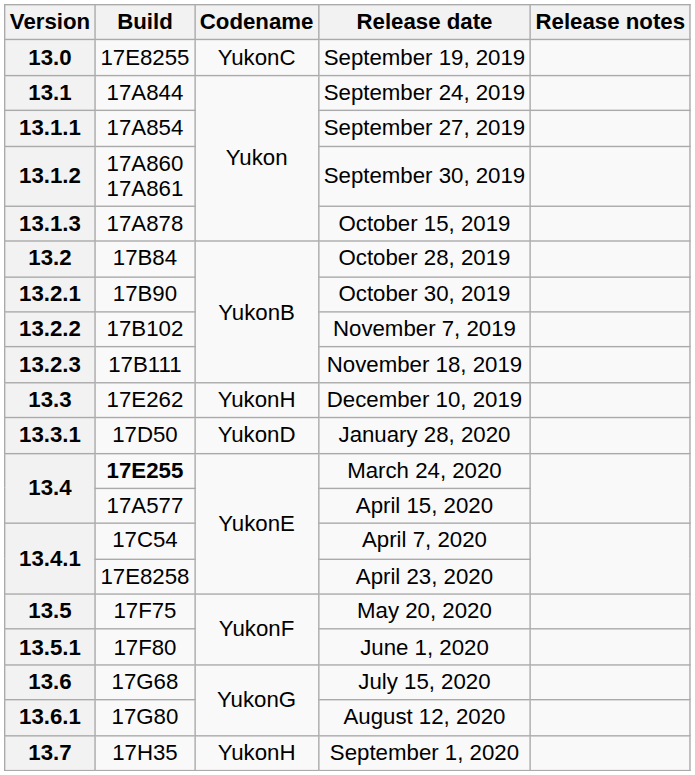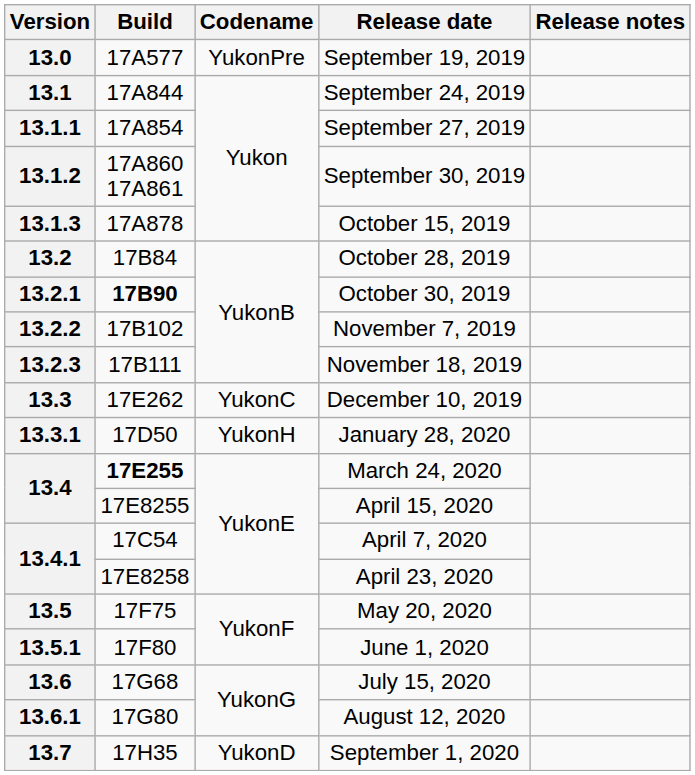 <table class=wikitable style=text-align:center>
 <tr>
 <th>Version</th>
 <th>Build</th>
 <th>Codename</th>
 <th>Release date</th>
 <th>Release notes</th>
 </tr>
 <tr>
 <th>13.0</th>
-<td>17E8255</td>
-<td>YukonC</td>
+<td>17A577</td>
+<td>YukonPre</td>
 <td>September 19, 2019</td>
 <td><br></td>
 </tr>
 <tr>
 <th>13.1</th>
 <td>17A844</td>
 <td rowspan=4>Yukon</td>
 <td>September 24, 2019</td>
 <td><br></td>
 </tr>
 <tr>
 <th>13.1.1</th>
 <td>17A854</td>
 <td>September 27, 2019</td>
 <td><br></td>
 </tr>
 <tr>
 <th>13.1.2</th>
 <td>17A860<br>17A861</td>
 <td>September 30, 2019</td>
 <td></td>
 </tr>
 <tr>
 <th>13.1.3</th>
 <td>17A878</td>
 <td>October 15, 2019</td>
 <td></td>
 </tr>
 <tr>
 <th>13.2</th>
 <td>17B84</td>
 <td rowspan=4>YukonB</td>
 <td>October 28, 2019</td>
 <td><br></td>
 </tr>
 <tr>
 <th>13.2.1</th>
-<td>17B90</td>
+<td><strong>17B90</strong></td>
 <td>October 30, 2019</td>
 <td></td>
 </tr>
 <tr>
 <th>13.2.2</th>
 <td>17B102</td>
 <td>November 7, 2019</td>
 <td></td>
 </tr>
 <tr>
 <th>13.2.3</th>
 <td>17B111</td>
 <td>November 18, 2019</td>
 <td></td>
 </tr>
 <tr>
 <th>13.3</th>
 <td>17E262</td>
-<td>YukonH</td>
+<td>YukonC</td>
 <td>December 10, 2019</td>
 <td><br></td>
 </tr>
 <tr>
 <th>13.3.1</th>
 <td>17D50</td>
-<td>YukonD</td>
+<td>YukonH</td>
 <td>January 28, 2020</td>
 <td><br></td>
 </tr>
 <tr>
 <th rowspan="2">13.4</th>
 <td><strong>17E255</strong></td>
 <td rowspan=4>YukonE</td>
 <td>March 24, 2020</td>
 <td rowspan=2><br></td>
 </tr>
 <tr>
-<td>17A577</td>
+<td>17E8255</td>
 <td>April 15, 2020</td>
 </tr>
 <tr>
 <th rowspan="2">13.4.1</th>
 <td>17C54</td>
 <td>April 7, 2020</td>
 <td rowspan=2></td>
 </tr>
 <tr>
 <td>17E8258</td>
 <td>April 23, 2020</td>
 </tr>
 <tr>
 <th>13.5</th>
 <td>17F75</td>
 <td rowspan=2>YukonF</td>
 <td>May 20, 2020</td>
 <td><br></td>
 </tr>
 <tr>
 <th>13.5.1</th>
 <td>17F80</td>
 <td>June 1, 2020</td>
 <td><br></td>
 </tr>
 <tr>
 <th>13.6</th>
 <td>17G68</td>
 <td rowspan=2>YukonG</td>
 <td>July 15, 2020</td>
 <td><br></td>
 </tr>
 <tr>
 <th>13.6.1</th>
 <td>17G80</td>
 <td>August 12, 2020</td>
 <td></td>
 </tr>
 <tr>
 <th>13.7</th>
 <td>17H35</td>
-<td>YukonH</td>
+<td>YukonD</td>
 <td>September 1, 2020</td>
 <td></td>
 </tr>
 </table>
